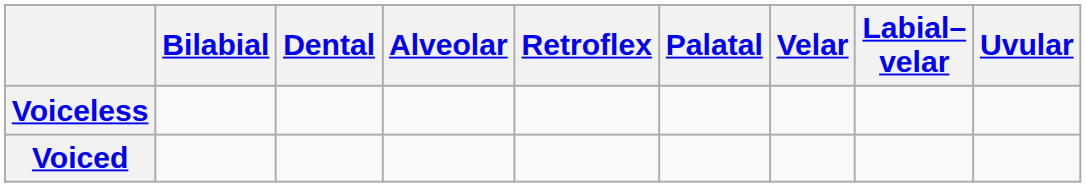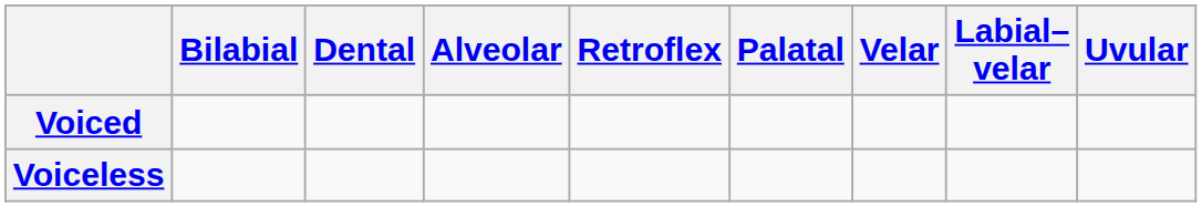 <table class="wikitable" style="text-align: center;">
 <tr>
 <th></th>
 <th><a href='#'>Bilabial</a></th>
 <th><a href='#'>Dental</a></th>
 <th><a href='#'>Alveolar</a></th>
 <th><a href='#'>Retroflex</a></th>
 <th><a href='#'>Palatal</a></th>
 <th><a href='#'>Velar</a></th>
 <th><a href='#'>Labial–<br>velar</a></th>
 <th><a href='#'>Uvular</a></th>
 </tr>
 <tr>
+<th><a href='#'>Voiced</a></th>
+<td></td>
+<td></td>
+<td></td>
+<td></td>
+<td></td>
+<td></td>
+<td></td>
+<td></td>
+</tr>
+<tr>
 <th><a href='#'>Voiceless</a></th>
 <td></td>
 <td></td>
 <td></td>
 <td></td>
 <td></td>
 <td></td>
 <td></td>
 <td></td>
 </tr>
-<tr>
-<th><a href='#'>Voiced</a></th>
-<td></td>
-<td></td>
-<td></td>
-<td></td>
-<td></td>
-<td></td>
-<td></td>
-<td></td>
-</tr>
 </table>
